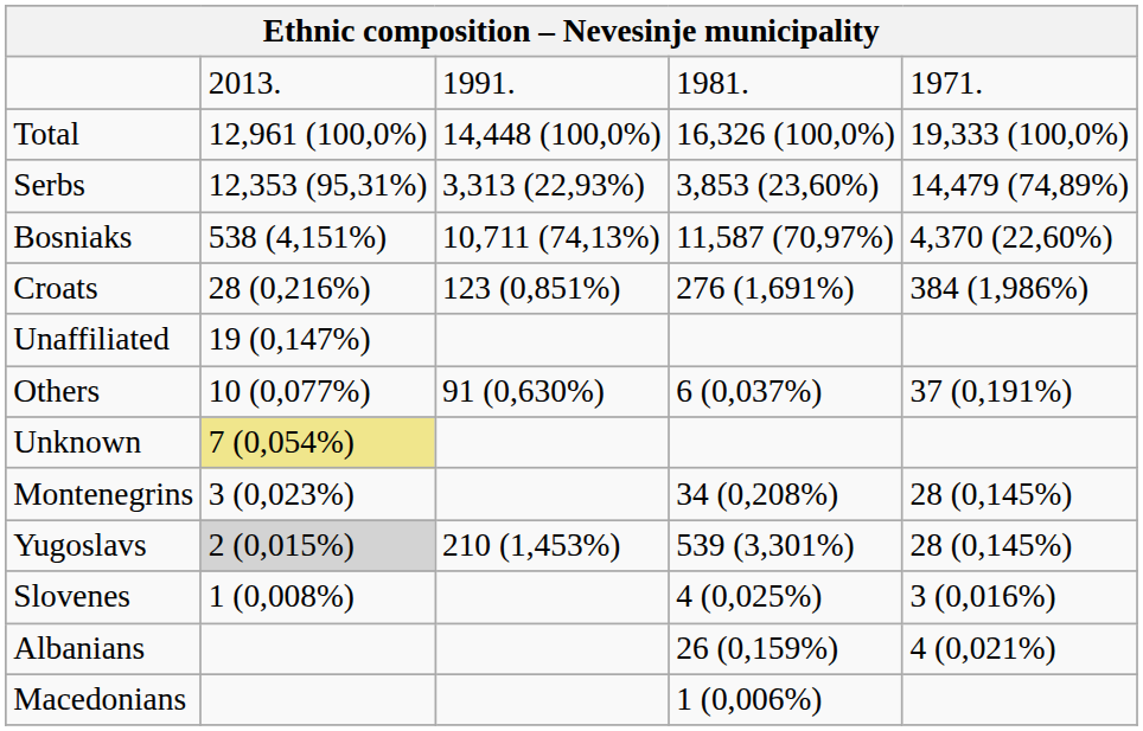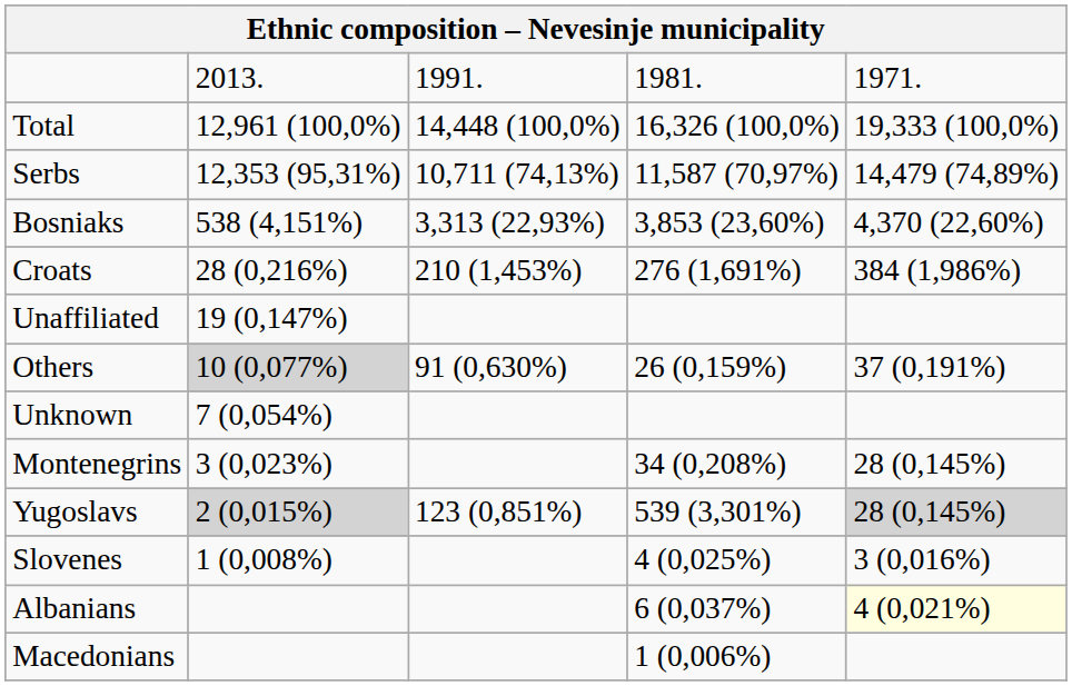 <table class="wikitable">
 <tr>
 <th colspan="8">Ethnic composition – Nevesinje municipality</th>
 </tr>
 <tr>
 <td></td>
 <td>2013.</td>
 <td>1991.</td>
 <td>1981.</td>
 <td>1971.</td>
 </tr>
 <tr>
 <td>Total</td>
 <td>12,961 (100,0%)</td>
 <td>14,448 (100,0%)</td>
 <td>16,326 (100,0%)</td>
 <td>19,333 (100,0%)</td>
 </tr>
 <tr>
 <td>Serbs</td>
 <td>12,353 (95,31%)</td>
-<td>3,313 (22,93%)</td>
-<td>3,853 (23,60%)</td>
+<td>10,711 (74,13%)</td>
+<td>11,587 (70,97%)</td>
 <td>14,479 (74,89%)</td>
 </tr>
 <tr>
 <td>Bosniaks</td>
 <td>538 (4,151%)</td>
-<td>10,711 (74,13%)</td>
-<td>11,587 (70,97%)</td>
+<td>3,313 (22,93%)</td>
+<td>3,853 (23,60%)</td>
 <td>4,370 (22,60%)</td>
 </tr>
 <tr>
 <td>Croats</td>
 <td>28 (0,216%)</td>
-<td>123 (0,851%)</td>
+<td>210 (1,453%)</td>
 <td>276 (1,691%)</td>
 <td>384 (1,986%)</td>
 </tr>
 <tr>
 <td>Unaffiliated</td>
 <td>19 (0,147%)</td>
 <td></td>
 <td></td>
 <td></td>
 </tr>
 <tr>
 <td>Others</td>
-<td>10 (0,077%)</td>
+<td style="background: lightgrey;">10 (0,077%)</td>
 <td>91 (0,630%)</td>
-<td>6 (0,037%)</td>
+<td>26 (0,159%)</td>
 <td>37 (0,191%)</td>
 </tr>
 <tr>
 <td>Unknown</td>
-<td style="background: khaki;">7 (0,054%)</td>
+<td>7 (0,054%)</td>
 <td></td>
 <td></td>
 <td></td>
 </tr>
 <tr>
 <td>Montenegrins</td>
 <td>3 (0,023%)</td>
 <td></td>
 <td>34 (0,208%)</td>
 <td>28 (0,145%)</td>
 </tr>
 <tr>
 <td>Yugoslavs</td>
 <td style="background: lightgrey;">2 (0,015%)</td>
-<td>210 (1,453%)</td>
+<td>123 (0,851%)</td>
 <td>539 (3,301%)</td>
-<td>28 (0,145%)</td>
+<td style="background: lightgrey;">28 (0,145%)</td>
 </tr>
 <tr>
 <td>Slovenes</td>
 <td>1 (0,008%)</td>
 <td></td>
 <td>4 (0,025%)</td>
 <td>3 (0,016%)</td>
 </tr>
 <tr>
 <td>Albanians</td>
 <td></td>
 <td></td>
-<td>26 (0,159%)</td>
-<td>4 (0,021%)</td>
+<td>6 (0,037%)</td>
+<td style="background: lightyellow;">4 (0,021%)</td>
 </tr>
 <tr>
 <td>Macedonians</td>
 <td></td>
 <td></td>
 <td>1 (0,006%)</td>
 <td></td>
 </tr>
 </table>
